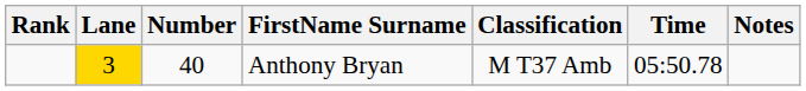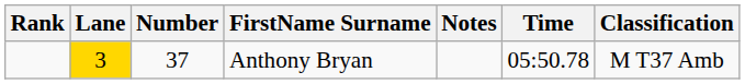 <table class="wikitable sortable" style="text-align:center">
 <tr>
 <th>Rank</th>
 <th>Lane</th>
 <th>Number</th>
 <th>FirstName Surname</th>
+<th>Notes</th>
+<th>Time</th>
 <th>Classification</th>
-<th>Time</th>
-<th>Notes</th>
 </tr>
 <tr>
 <td></td>
 <td style="background: gold;">3</td>
-<td>40</td>
+<td>37</td>
 <td style="text-align:left"> Anthony Bryan</td>
+<td></td>
+<td>05:50.78</td>
 <td>M T37 Amb</td>
-<td>05:50.78</td>
-<td></td>
 </tr>
 </table>
